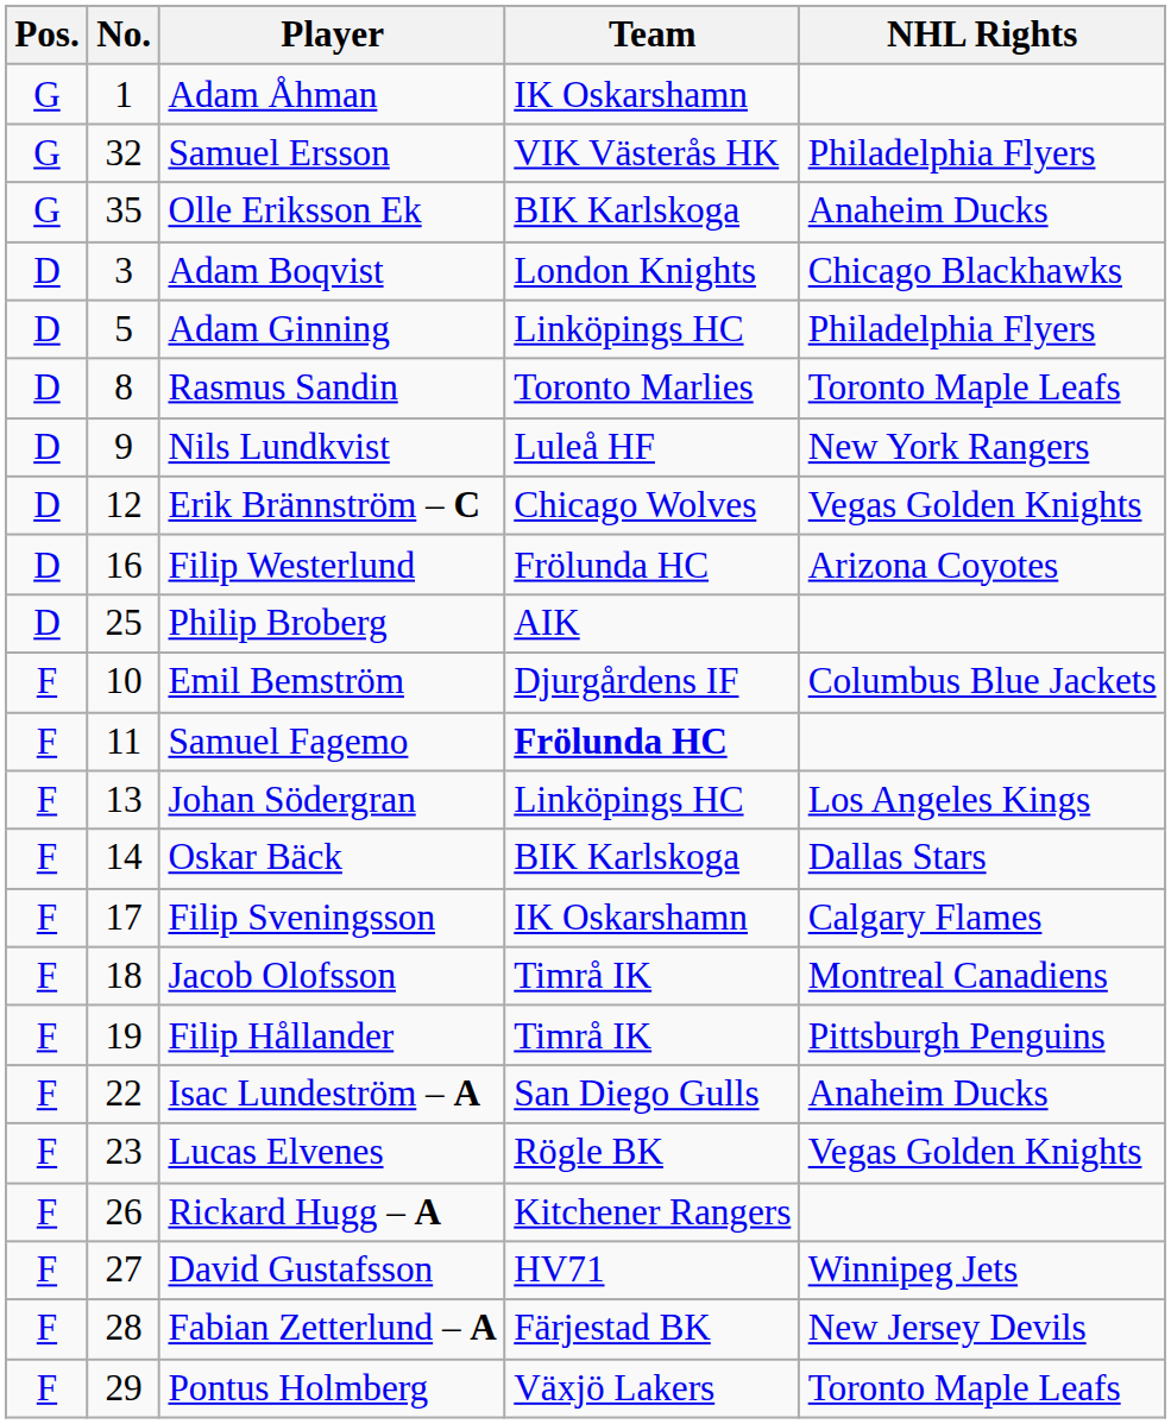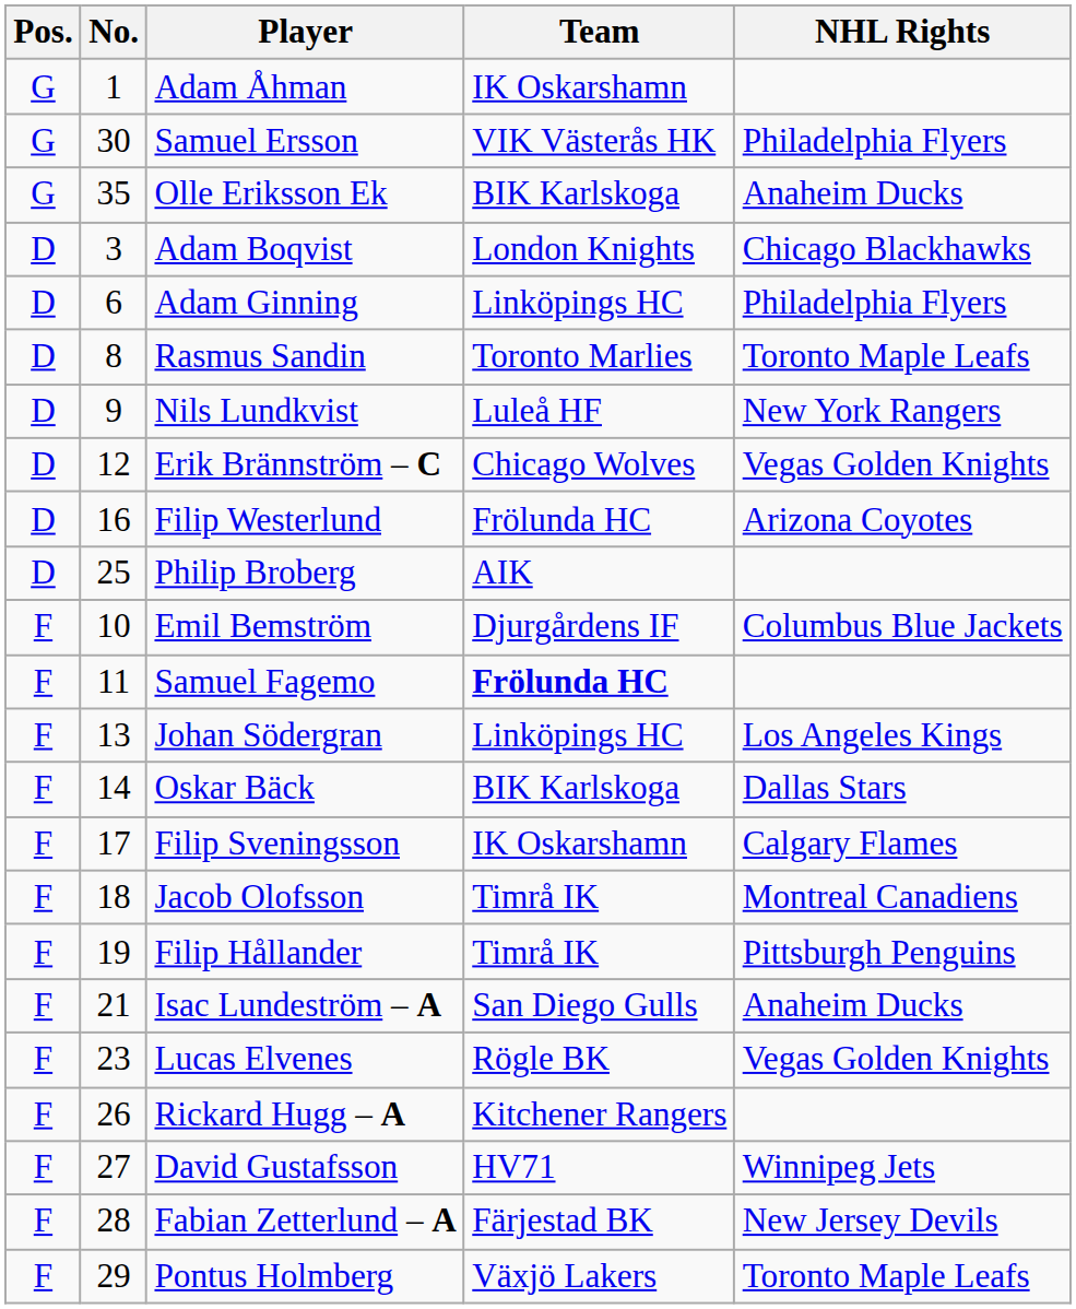 <table class="wikitable sortable">
 <tr>
 <th>Pos.</th>
 <th>No.</th>
 <th>Player</th>
 <th>Team</th>
 <th>NHL Rights</th>
 </tr>
 <tr>
 <td style="text-align:center;"><a href='#'>G</a></td>
 <td style="text-align:center;">1</td>
 <td><a href='#'>Adam Åhman</a></td>
 <td> <a href='#'>IK Oskarshamn</a></td>
 <td></td>
 </tr>
 <tr>
 <td style="text-align:center;"><a href='#'>G</a></td>
-<td style="text-align:center;">32</td>
+<td style="text-align:center;">30</td>
 <td><a href='#'>Samuel Ersson</a></td>
 <td> <a href='#'>VIK Västerås HK</a></td>
 <td><a href='#'>Philadelphia Flyers</a></td>
 </tr>
 <tr>
 <td style="text-align:center;"><a href='#'>G</a></td>
 <td style="text-align:center;">35</td>
 <td><a href='#'>Olle Eriksson Ek</a></td>
 <td> <a href='#'>BIK Karlskoga</a></td>
 <td><a href='#'>Anaheim Ducks</a></td>
 </tr>
 <tr>
 <td style="text-align:center;"><a href='#'>D</a></td>
 <td style="text-align:center;">3</td>
 <td><a href='#'>Adam Boqvist</a></td>
 <td> <a href='#'>London Knights</a></td>
 <td><a href='#'>Chicago Blackhawks</a></td>
 </tr>
 <tr>
 <td style="text-align:center;"><a href='#'>D</a></td>
-<td style="text-align:center;">5</td>
+<td style="text-align:center;">6</td>
 <td><a href='#'>Adam Ginning</a></td>
 <td> <a href='#'>Linköpings HC</a></td>
 <td><a href='#'>Philadelphia Flyers</a></td>
 </tr>
 <tr>
 <td style="text-align:center;"><a href='#'>D</a></td>
 <td style="text-align:center;">8</td>
 <td><a href='#'>Rasmus Sandin</a></td>
 <td> <a href='#'>Toronto Marlies</a></td>
 <td><a href='#'>Toronto Maple Leafs</a></td>
 </tr>
 <tr>
 <td style="text-align:center;"><a href='#'>D</a></td>
 <td style="text-align:center;">9</td>
 <td><a href='#'>Nils Lundkvist</a></td>
 <td> <a href='#'>Luleå HF</a></td>
 <td><a href='#'>New York Rangers</a></td>
 </tr>
 <tr>
 <td style="text-align:center;"><a href='#'>D</a></td>
 <td style="text-align:center;">12</td>
 <td><a href='#'>Erik Brännström</a> – <strong>C</strong></td>
 <td> <a href='#'>Chicago Wolves</a></td>
 <td><a href='#'>Vegas Golden Knights</a></td>
 </tr>
 <tr>
 <td style="text-align:center;"><a href='#'>D</a></td>
 <td style="text-align:center;">16</td>
 <td><a href='#'>Filip Westerlund</a></td>
 <td> <a href='#'>Frölunda HC</a></td>
 <td><a href='#'>Arizona Coyotes</a></td>
 </tr>
 <tr>
 <td style="text-align:center;"><a href='#'>D</a></td>
 <td style="text-align:center;">25</td>
 <td><a href='#'>Philip Broberg</a></td>
 <td> <a href='#'>AIK</a></td>
 <td></td>
 </tr>
 <tr>
 <td style="text-align:center;"><a href='#'>F</a></td>
 <td style="text-align:center;">10</td>
 <td><a href='#'>Emil Bemström</a></td>
 <td> <a href='#'>Djurgårdens IF</a></td>
 <td><a href='#'>Columbus Blue Jackets</a></td>
 </tr>
 <tr>
 <td style="text-align:center;"><a href='#'>F</a></td>
 <td style="text-align:center;">11</td>
 <td><a href='#'>Samuel Fagemo</a></td>
 <td><strong> <a href='#'>Frölunda HC</a></strong></td>
 <td></td>
 </tr>
 <tr>
 <td style="text-align:center;"><a href='#'>F</a></td>
 <td style="text-align:center;">13</td>
 <td><a href='#'>Johan Södergran</a></td>
 <td> <a href='#'>Linköpings HC</a></td>
 <td><a href='#'>Los Angeles Kings</a></td>
 </tr>
 <tr>
 <td style="text-align:center;"><a href='#'>F</a></td>
 <td style="text-align:center;">14</td>
 <td><a href='#'>Oskar Bäck</a></td>
 <td> <a href='#'>BIK Karlskoga</a></td>
 <td><a href='#'>Dallas Stars</a></td>
 </tr>
 <tr>
 <td style="text-align:center;"><a href='#'>F</a></td>
 <td style="text-align:center;">17</td>
 <td><a href='#'>Filip Sveningsson</a></td>
 <td> <a href='#'>IK Oskarshamn</a></td>
 <td><a href='#'>Calgary Flames</a></td>
 </tr>
 <tr>
 <td style="text-align:center;"><a href='#'>F</a></td>
 <td style="text-align:center;">18</td>
 <td><a href='#'>Jacob Olofsson</a></td>
 <td> <a href='#'>Timrå IK</a></td>
 <td><a href='#'>Montreal Canadiens</a></td>
 </tr>
 <tr>
 <td style="text-align:center;"><a href='#'>F</a></td>
 <td style="text-align:center;">19</td>
 <td><a href='#'>Filip Hållander</a></td>
 <td> <a href='#'>Timrå IK</a></td>
 <td><a href='#'>Pittsburgh Penguins</a></td>
 </tr>
 <tr>
 <td style="text-align:center;"><a href='#'>F</a></td>
-<td style="text-align:center;">22</td>
+<td style="text-align:center;">21</td>
 <td><a href='#'>Isac Lundeström</a> – <strong>A</strong></td>
 <td> <a href='#'>San Diego Gulls</a></td>
 <td><a href='#'>Anaheim Ducks</a></td>
 </tr>
 <tr>
 <td style="text-align:center;"><a href='#'>F</a></td>
 <td style="text-align:center;">23</td>
 <td><a href='#'>Lucas Elvenes</a></td>
 <td> <a href='#'>Rögle BK</a></td>
 <td><a href='#'>Vegas Golden Knights</a></td>
 </tr>
 <tr>
 <td style="text-align:center;"><a href='#'>F</a></td>
 <td style="text-align:center;">26</td>
 <td><a href='#'>Rickard Hugg</a> – <strong>A</strong></td>
 <td> <a href='#'>Kitchener Rangers</a></td>
 <td></td>
 </tr>
 <tr>
 <td style="text-align:center;"><a href='#'>F</a></td>
 <td style="text-align:center;">27</td>
 <td><a href='#'>David Gustafsson</a></td>
 <td> <a href='#'>HV71</a></td>
 <td><a href='#'>Winnipeg Jets</a></td>
 </tr>
 <tr>
 <td style="text-align:center;"><a href='#'>F</a></td>
 <td style="text-align:center;">28</td>
 <td><a href='#'>Fabian Zetterlund</a> – <strong>A</strong></td>
 <td> <a href='#'>Färjestad BK</a></td>
 <td><a href='#'>New Jersey Devils</a></td>
 </tr>
 <tr>
 <td style="text-align:center;"><a href='#'>F</a></td>
 <td style="text-align:center;">29</td>
 <td><a href='#'>Pontus Holmberg</a></td>
 <td> <a href='#'>Växjö Lakers</a></td>
 <td><a href='#'>Toronto Maple Leafs</a></td>
 </tr>
 </table>
